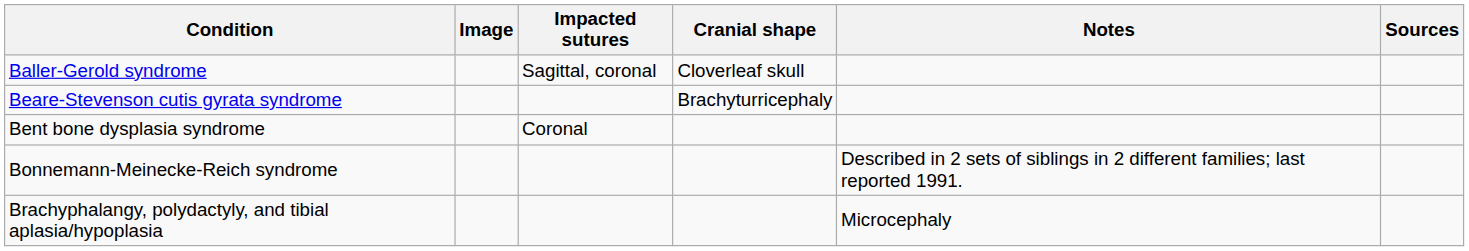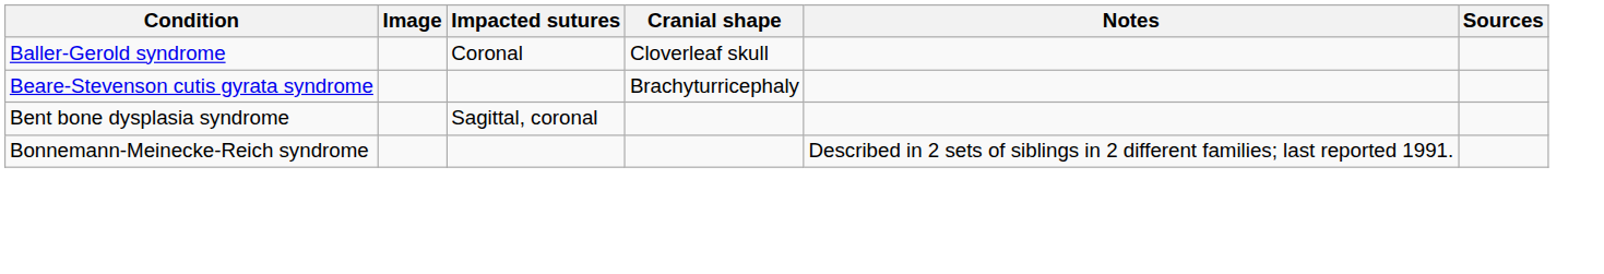 <table class="wikitable sortable">
 <tr>
 <th>Condition</th>
 <th>Image</th>
 <th>Impacted sutures</th>
 <th>Cranial shape</th>
 <th>Notes</th>
 <th>Sources</th>
 </tr>
 <tr>
 <td><a href='#'>Baller-Gerold syndrome</a></td>
 <td></td>
-<td>Sagittal, coronal</td>
+<td>Coronal</td>
 <td>Cloverleaf skull</td>
 <td></td>
 <td></td>
 </tr>
 <tr>
 <td><a href='#'>Beare-Stevenson cutis gyrata syndrome</a></td>
 <td></td>
 <td></td>
 <td>Brachyturricephaly</td>
 <td></td>
 <td></td>
 </tr>
 <tr>
 <td>Bent bone dysplasia syndrome</td>
 <td></td>
-<td>Coronal</td>
+<td>Sagittal, coronal</td>
 <td></td>
 <td></td>
 <td></td>
 </tr>
 <tr>
 <td>Bonnemann-Meinecke-Reich syndrome</td>
 <td></td>
 <td></td>
 <td></td>
 <td>Described in 2 sets of siblings in 2 different families; last reported 1991.</td>
 <td></td>
 </tr>
-<tr>
-<td>Brachyphalangy, polydactyly, and tibial aplasia/hypoplasia</td>
-<td></td>
-<td></td>
-<td></td>
-<td>Microcephaly</td>
-<td></td>
-</tr>
 </table>
